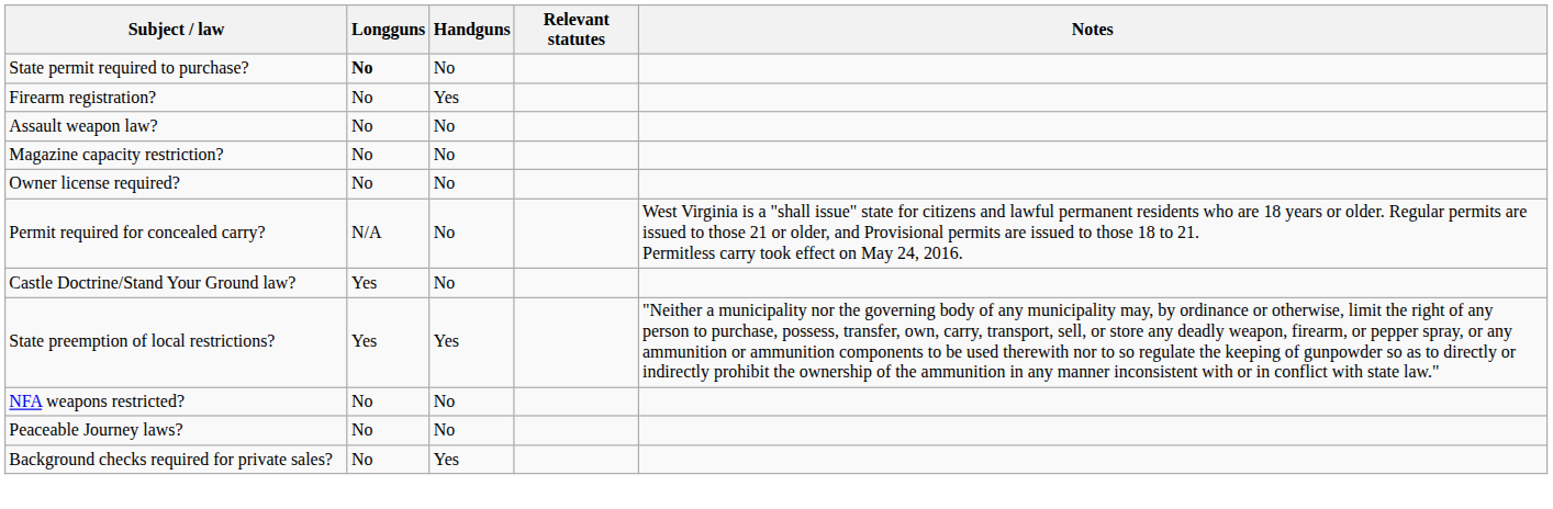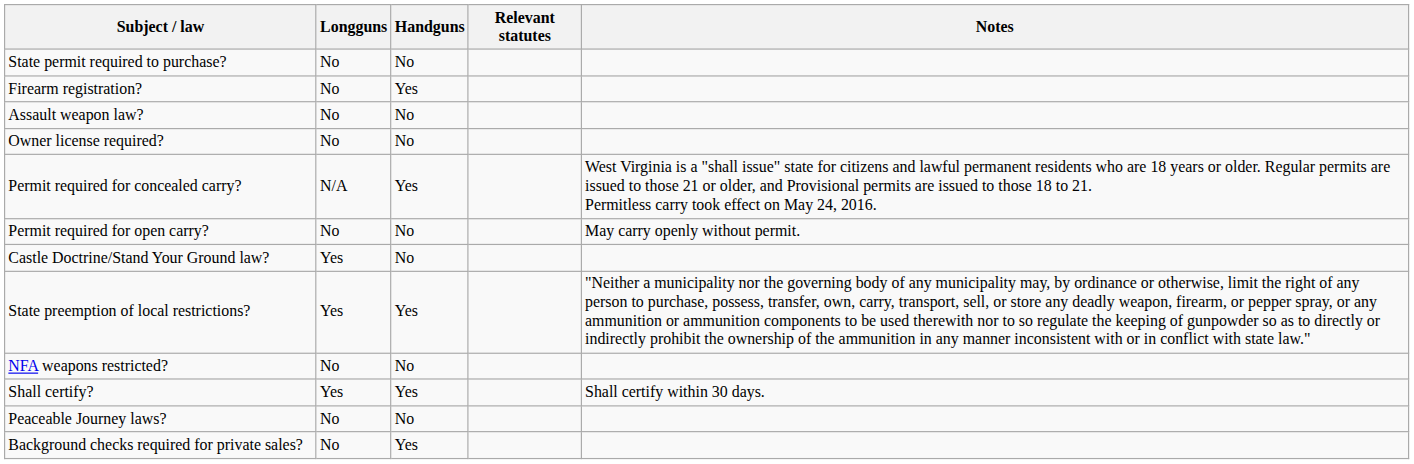 <table class="wikitable" style="font-size:85%; width:95%;">
 <tr>
 <th scope="col" style="width:260px;">Subject / law</th>
 <th scope="col" style="width:50px;">Longguns</th>
 <th scope="col" style="width:50px;">Handguns</th>
 <th scope="col" style="width:90px;">Relevant statutes</th>
 <th>Notes</th>
 </tr>
 <tr>
 <td>State permit required to purchase?</td>
-<td><strong>No</strong></td>
+<td>No</td>
 <td>No</td>
 <td></td>
 <td></td>
 </tr>
 <tr>
 <td>Firearm registration?</td>
 <td>No</td>
 <td>Yes</td>
 <td></td>
 <td></td>
 </tr>
 <tr>
 <td>Assault weapon law?</td>
 <td>No</td>
 <td>No</td>
 <td></td>
 <td></td>
 </tr>
 <tr>
-<td>Magazine capacity restriction?</td>
-<td>No</td>
-<td>No</td>
-<td></td>
-<td></td>
-</tr>
-<tr>
 <td>Owner license required?</td>
 <td>No</td>
 <td>No</td>
 <td></td>
 <td></td>
 </tr>
 <tr>
 <td>Permit required for concealed carry?</td>
 <td>N/A</td>
-<td>No</td>
+<td>Yes</td>
 <td><br></td>
 <td>West Virginia is a "shall issue" state for citizens and lawful permanent residents who are 18 years or older. Regular permits are issued to those 21 or older, and Provisional permits are issued to those 18 to 21.<br>Permitless carry took effect on May 24, 2016.</td>
+</tr>
+<tr>
+<td>Permit required for open carry?</td>
+<td>No</td>
+<td>No</td>
+<td></td>
+<td>May carry openly without permit.</td>
 </tr>
 <tr>
 <td>Castle Doctrine/Stand Your Ground law?</td>
 <td>Yes</td>
 <td>No</td>
 <td></td>
 <td></td>
 </tr>
 <tr>
 <td>State preemption of local restrictions?</td>
 <td>Yes</td>
 <td>Yes</td>
 <td></td>
 <td>"Neither a municipality nor the governing body of any municipality may, by ordinance or otherwise, limit the right of any person to purchase, possess, transfer, own, carry, transport, sell, or store any deadly weapon, firearm, or pepper spray, or any ammunition or ammunition components to be used therewith nor to so regulate the keeping of gunpowder so as to directly or indirectly prohibit the ownership of the ammunition in any manner inconsistent with or in conflict with state law."</td>
 </tr>
 <tr>
 <td><a href='#'>NFA</a> weapons restricted?</td>
 <td>No</td>
 <td>No</td>
 <td></td>
 <td></td>
 </tr>
 <tr>
+<td>Shall certify?</td>
+<td>Yes</td>
+<td>Yes</td>
+<td></td>
+<td>Shall certify within 30 days.</td>
+</tr>
+<tr>
 <td>Peaceable Journey laws?</td>
 <td>No</td>
 <td>No</td>
 <td></td>
 <td></td>
 </tr>
 <tr>
 <td>Background checks required for private sales?</td>
 <td>No</td>
 <td>Yes</td>
 <td></td>
 <td></td>
 </tr>
 </table>
